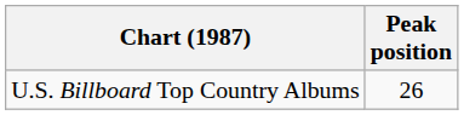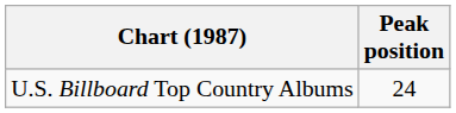 <table class="wikitable">
 <tr>
 <th>Chart (1987)</th>
 <th>Peak<br>position</th>
 </tr>
 <tr>
 <td>U.S. <em>Billboard</em> Top Country Albums</td>
-<td align="center">26</td>
+<td align="center">24</td>
 </tr>
 </table>
